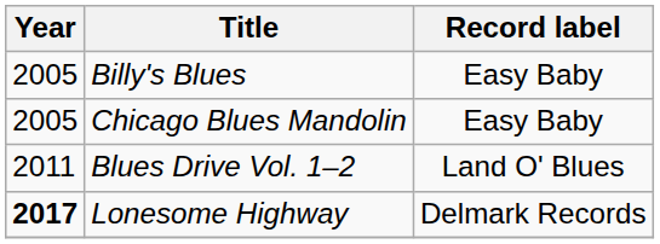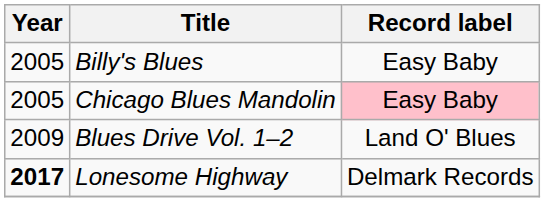 <table class="wikitable sortable">
 <tr>
 <th>Year</th>
 <th>Title</th>
 <th>Record label</th>
 </tr>
 <tr>
 <td>2005</td>
 <td><em>Billy's Blues</em></td>
 <td align="center">Easy Baby</td>
 </tr>
 <tr>
 <td>2005</td>
 <td><em>Chicago Blues Mandolin</em></td>
-<td align="center">Easy Baby</td>
+<td align="center" style="background: pink;">Easy Baby</td>
 </tr>
 <tr>
-<td>2011</td>
+<td>2009</td>
 <td><em>Blues Drive Vol. 1–2</em></td>
 <td align="center">Land O' Blues</td>
 </tr>
 <tr>
 <td><strong>2017</strong></td>
 <td><em>Lonesome Highway</em></td>
 <td align="center">Delmark Records</td>
 </tr>
 <tr>
 </tr>
 </table>
